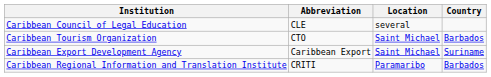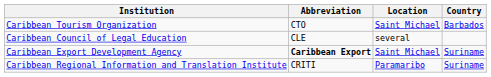 <table class="wikitable sortable">
 <tr>
 <th>Institution</th>
 <th>Abbreviation</th>
 <th>Location</th>
 <th>Country</th>
 </tr>
 <tr>
+<td><a href='#'>Caribbean Tourism Organization</a></td>
+<td>CTO</td>
+<td><a href='#'>Saint Michael</a></td>
+<td><a href='#'>Barbados</a></td>
+</tr>
+<tr>
 <td><a href='#'>Caribbean Council of Legal Education</a></td>
 <td>CLE</td>
 <td>several</td>
 <td></td>
 </tr>
 <tr>
-<td><a href='#'>Caribbean Tourism Organization</a></td>
-<td>CTO</td>
-<td><a href='#'>Saint Michael</a></td>
-<td><a href='#'>Barbados</a></td>
-</tr>
-<tr>
 <td><a href='#'>Caribbean Export Development Agency</a></td>
-<td>Caribbean Export</td>
+<td><strong>Caribbean Export</strong></td>
 <td><a href='#'>Saint Michael</a></td>
 <td><a href='#'>Suriname</a></td>
 </tr>
 <tr>
 <td><a href='#'>Caribbean Regional Information and Translation Institute</a></td>
 <td>CRITI</td>
 <td><a href='#'>Paramaribo</a></td>
-<td><a href='#'>Barbados</a></td>
+<td><a href='#'>Suriname</a></td>
 </tr>
 </table>
